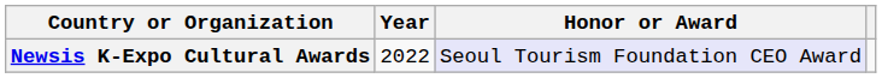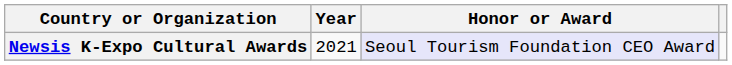 <table class="wikitable plainrowheaders">
 <tr>
 <th scope="col">Country or Organization</th>
 <th scope="col">Year</th>
 <th scope="col">Honor or Award</th>
 <th scope="col" class="unsortable"></th>
 </tr>
 <tr>
 <th scope="row"><a href='#'>Newsis</a> K-Expo Cultural Awards</th>
-<td style="text-align:center">2022</td>
+<td style="text-align:center">2021</td>
 <td style="background: lavender;">Seoul Tourism Foundation CEO Award</td>
 <td style="text-align:center"></td>
 </tr>
 </table>
